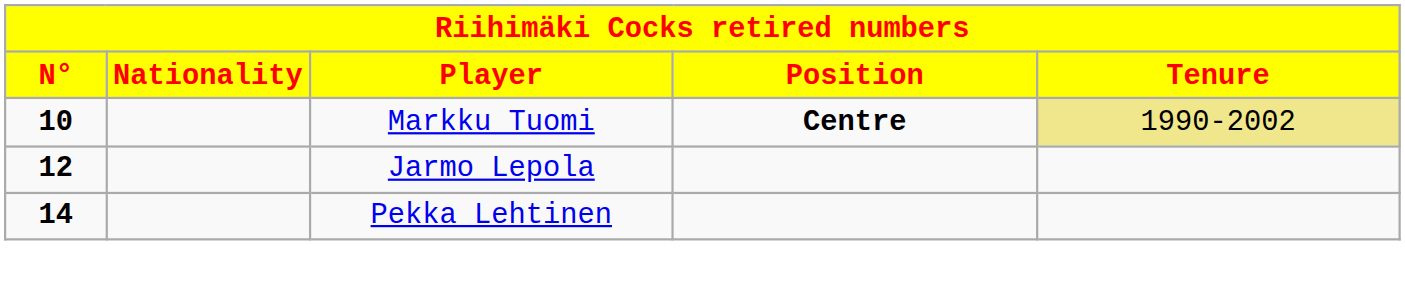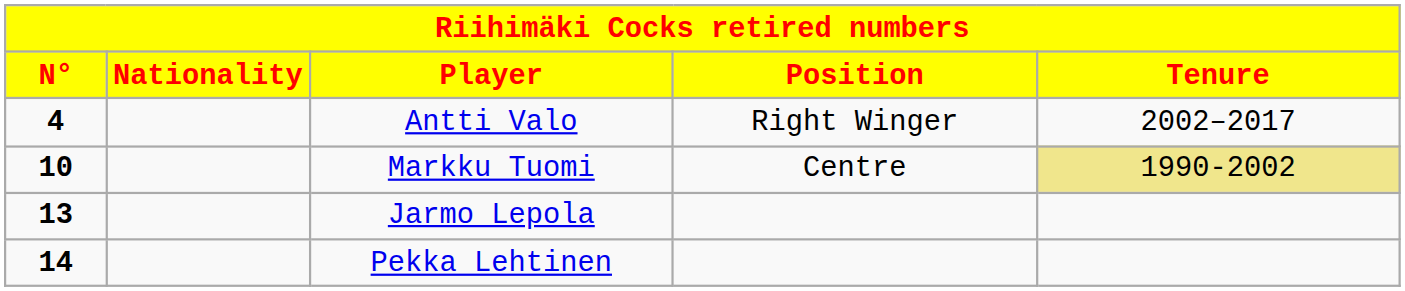 <table class="wikitable" style="font-size:100%; text-align:center; width:50%">
 <tr>
 <th colspan=5 style="background-color:yellow;color:red;text-align:center;">Riihimäki Cocks retired numbers </th>
 </tr>
 <tr>
 <th style="width:40px; background:yellow; color:red;">N°</th>
 <th style="width:40px; background:yellow; color:red;">Nationality</th>
 <th style="width:160px; background:yellow; color:red;">Player</th>
 <th style="width:160px; background:yellow; color:red;">Position</th>
 <th style="width:160px; background:yellow; color:red;">Tenure</th>
 </tr>
 <tr>
+<td><strong>4</strong></td>
+<td></td>
+<td><a href='#'>Antti Valo</a></td>
+<td>Right Winger</td>
+<td>2002–2017</td>
+</tr>
+<tr>
 <td><strong>10</strong></td>
 <td></td>
 <td><a href='#'>Markku Tuomi</a></td>
-<td><strong>Centre</strong></td>
+<td>Centre</td>
 <td style="background: khaki;">1990-2002</td>
 </tr>
 <tr>
-<td><strong>12</strong></td>
+<td><strong>13</strong></td>
 <td></td>
 <td><a href='#'>Jarmo Lepola</a></td>
 <td></td>
 <td></td>
 </tr>
 <tr>
 <td><strong>14</strong></td>
 <td></td>
 <td><a href='#'>Pekka Lehtinen</a></td>
 <td></td>
 <td></td>
 </tr>
 </table>
